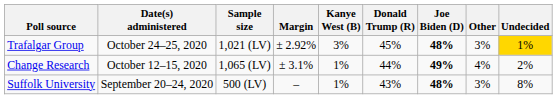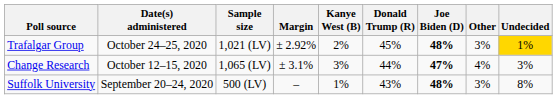 <table class="wikitable sortable" style="font-size:90%;text-align:center;">
 <tr valign=bottom style="font-size:90%;">
 <th>Poll source</th>
 <th data-sort-type="date">Date(s)<br>administered</th>
 <th data-sort-type="number">Sample<br>size</th>
 <th>Margin<br></th>
 <th>Kanye<br>West (B)</th>
 <th>Donald<br>Trump (R)</th>
 <th>Joe<br>Biden (D)</th>
 <th>Other</th>
 <th>Undecided</th>
 </tr>
 <tr>
 <td style="text-align:left;"><a href='#'>Trafalgar Group</a></td>
 <td data-sort-value="October 25, 2020">October 24–25, 2020</td>
 <td>1,021 (LV)</td>
 <td>± 2.92%</td>
-<td>3%</td>
+<td>2%</td>
 <td>45%</td>
 <td><strong>48%</strong></td>
 <td>3%</td>
 <td style="background: gold;">1%</td>
 </tr>
 <tr>
 <td style="text-align:left;"><a href='#'>Change Research</a></td>
 <td data-sort-value="October 15, 2020">October 12–15, 2020</td>
 <td>1,065 (LV)</td>
 <td>± 3.1%</td>
-<td>1%</td>
+<td>3%</td>
 <td>44%</td>
-<td><strong>49%</strong></td>
+<td><strong>47%</strong></td>
 <td>4%</td>
-<td>2%</td>
+<td>3%</td>
 </tr>
 <tr>
 <td style="text-align:left;"><a href='#'>Suffolk University</a></td>
 <td data-sort-value="September 24, 2020">September 20–24, 2020</td>
 <td>500 (LV)</td>
 <td>–</td>
 <td>1%</td>
 <td>43%</td>
 <td><strong>48%</strong></td>
 <td>3%</td>
 <td>8%</td>
 </tr>
 </table>
